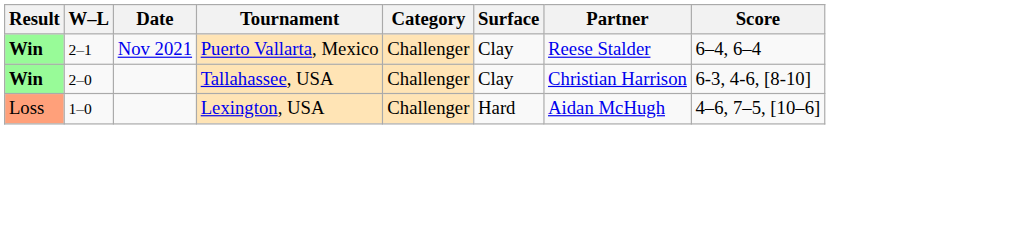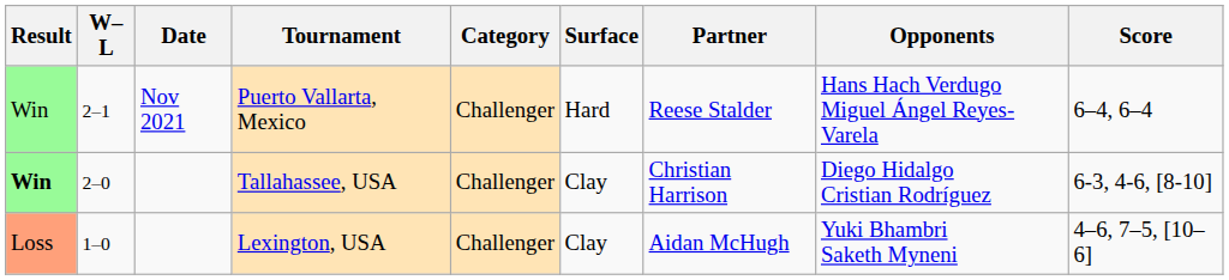 <table class=wikitable>
 <tr>
 <th>Result</th>
 <th>W–L</th>
 <th>Date</th>
 <th>Tournament</th>
 <th>Category</th>
 <th>Surface</th>
 <th>Partner</th>
+<th>Opponents</th>
 <th>Score</th>
 </tr>
 <tr>
-<td bgcolor=98FB98><strong>Win</strong></td>
+<td bgcolor=98FB98>Win</td>
 <td><small>2–1</small></td>
 <td><a href='#'>Nov 2021</a></td>
 <td bgcolor=moccasin><a href='#'>Puerto Vallarta</a>, Mexico</td>
 <td bgcolor=moccasin>Challenger</td>
-<td>Clay</td>
+<td>Hard</td>
 <td> <a href='#'>Reese Stalder</a></td>
+<td> <a href='#'>Hans Hach Verdugo</a><br> <a href='#'>Miguel Ángel Reyes-Varela</a></td>
 <td>6–4, 6–4</td>
 </tr>
 <tr>
 <td bgcolor=98FB98><strong>Win</strong></td>
 <td><small>2–0</small></td>
 <td><a href='#'></a></td>
 <td bgcolor=moccasin><a href='#'>Tallahassee</a>, USA</td>
 <td bgcolor=moccasin>Challenger</td>
 <td>Clay</td>
 <td> <a href='#'>Christian Harrison</a></td>
+<td> <a href='#'>Diego Hidalgo</a><br> <a href='#'>Cristian Rodríguez</a></td>
 <td>6-3, 4-6, [8-10]</td>
 </tr>
 <tr>
 <td bgcolor=FFA07A>Loss</td>
 <td><small>1–0</small></td>
 <td><a href='#'></a></td>
 <td bgcolor=moccasin><a href='#'>Lexington</a>, USA</td>
 <td bgcolor=moccasin>Challenger</td>
-<td>Hard</td>
+<td>Clay</td>
 <td> <a href='#'>Aidan McHugh</a></td>
+<td> <a href='#'>Yuki Bhambri</a><br> <a href='#'>Saketh Myneni</a></td>
 <td>4–6, 7–5, [10–6]</td>
 </tr>
 </table>
